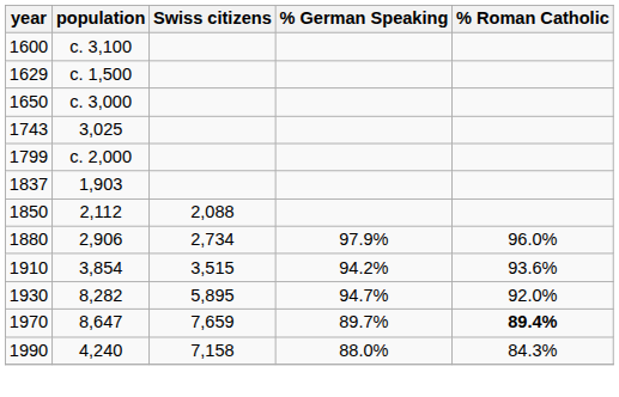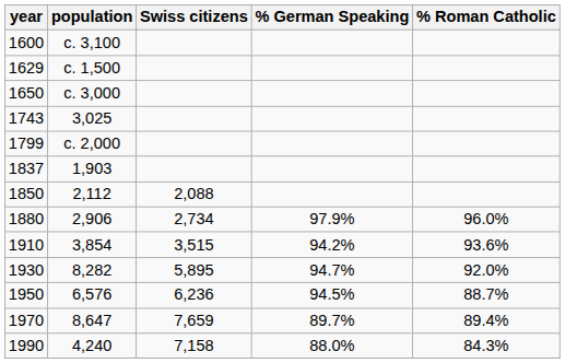 <table class="wikitable">
 <tr>
 <th>year</th>
 <th>population</th>
 <th>Swiss citizens</th>
 <th>% German Speaking</th>
 <th>% Roman Catholic</th>
 </tr>
 <tr>
 <td>1600</td>
 <td align="center">c. 3,100</td>
 <td align="center"></td>
 <td align="center"></td>
 <td align="center"></td>
 </tr>
 <tr>
 <td>1629</td>
 <td align="center">c. 1,500</td>
 <td align="center"></td>
 <td align="center"></td>
 <td align="center"></td>
 </tr>
 <tr>
 <td>1650</td>
 <td align="center">c. 3,000</td>
 <td align="center"></td>
 <td align="center"></td>
 <td align="center"></td>
 </tr>
 <tr>
 <td>1743</td>
 <td align="center">3,025</td>
 <td align="center"></td>
 <td align="center"></td>
 <td align="center"></td>
 </tr>
 <tr>
 <td>1799</td>
 <td align="center">c. 2,000</td>
 <td align="center"></td>
 <td align="center"></td>
 <td align="center"></td>
 </tr>
 <tr>
 <td>1837</td>
 <td align="center">1,903</td>
 <td align="center"></td>
 <td align="center"></td>
 <td align="center"></td>
 </tr>
 <tr>
 <td>1850</td>
 <td align="center">2,112</td>
 <td align="center">2,088</td>
 <td align="center"></td>
 <td align="center"></td>
 </tr>
 <tr>
 <td>1880</td>
 <td align="center">2,906</td>
 <td align="center">2,734</td>
 <td align="center">97.9%</td>
 <td align="center">96.0%</td>
 </tr>
 <tr>
 <td>1910</td>
 <td align="center">3,854</td>
 <td align="center">3,515</td>
 <td align="center">94.2%</td>
 <td align="center">93.6%</td>
 </tr>
 <tr>
 <td>1930</td>
 <td align="center">8,282</td>
 <td align="center">5,895</td>
 <td align="center">94.7%</td>
 <td align="center">92.0%</td>
 </tr>
 <tr>
+<td>1950</td>
+<td align="center">6,576</td>
+<td align="center">6,236</td>
+<td align="center">94.5%</td>
+<td align="center">88.7%</td>
+</tr>
+<tr>
 <td>1970</td>
 <td align="center">8,647</td>
 <td align="center">7,659</td>
 <td align="center">89.7%</td>
-<td align="center"><strong>89.4%</strong></td>
+<td align="center">89.4%</td>
 </tr>
 <tr>
 <td>1990</td>
 <td align="center">4,240</td>
 <td align="center">7,158</td>
 <td align="center">88.0%</td>
 <td align="center">84.3%</td>
 </tr>
 <tr>
 </tr>
 </table>
